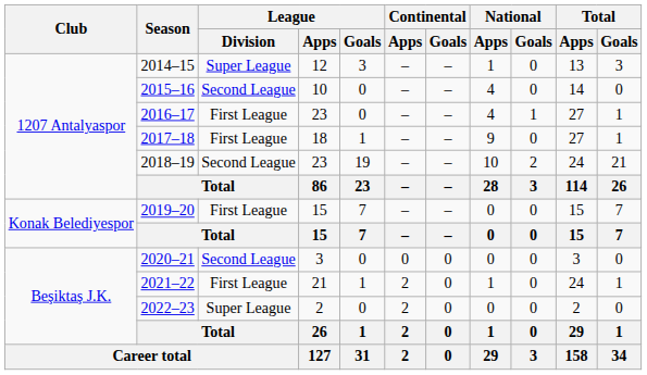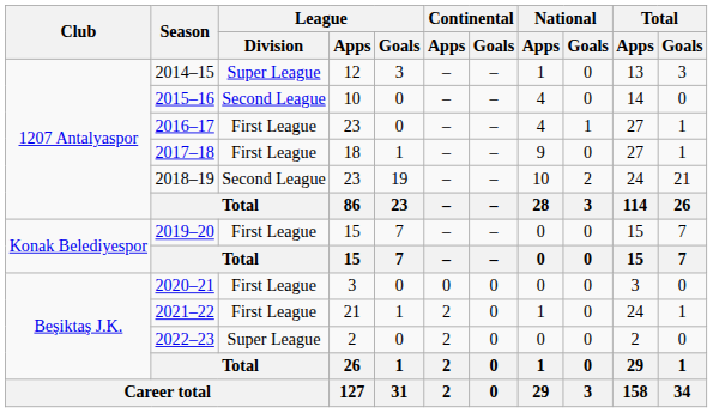 <table class="wikitable" style="text-align: center;">
 <tr>
 <th rowspan=2>Club</th>
 <th rowspan=2>Season</th>
 <th colspan=3>League</th>
 <th colspan=2>Continental</th>
 <th colspan=2>National</th>
 <th colspan=2>Total</th>
 </tr>
 <tr>
 <th>Division</th>
 <th>Apps</th>
 <th>Goals</th>
 <th>Apps</th>
 <th>Goals</th>
 <th>Apps</th>
 <th>Goals</th>
 <th>Apps</th>
 <th>Goals</th>
 </tr>
 <tr>
 <td rowspan=6><a href='#'>1207 Antalyaspor</a></td>
 <td>2014–15</td>
 <td><a href='#'>Super League</a></td>
 <td>12</td>
 <td>3</td>
 <td>–</td>
 <td>–</td>
 <td>1</td>
 <td>0</td>
 <td>13</td>
 <td>3</td>
 </tr>
 <tr>
 <td><a href='#'>2015–16</a></td>
 <td><a href='#'>Second League</a></td>
 <td>10</td>
 <td>0</td>
 <td>–</td>
 <td>–</td>
 <td>4</td>
 <td>0</td>
 <td>14</td>
 <td>0</td>
 </tr>
 <tr>
 <td><a href='#'>2016–17</a></td>
 <td>First League</td>
 <td>23</td>
 <td>0</td>
 <td>–</td>
 <td>–</td>
 <td>4</td>
 <td>1</td>
 <td>27</td>
 <td>1</td>
 </tr>
 <tr>
 <td><a href='#'>2017–18</a></td>
 <td>First League</td>
 <td>18</td>
 <td>1</td>
 <td>–</td>
 <td>–</td>
 <td>9</td>
 <td>0</td>
 <td>27</td>
 <td>1</td>
 </tr>
 <tr>
 <td>2018–19</td>
 <td>Second League</td>
 <td>23</td>
 <td>19</td>
 <td>–</td>
 <td>–</td>
 <td>10</td>
 <td>2</td>
 <td>24</td>
 <td>21</td>
 </tr>
 <tr>
 <th colspan=2>Total</th>
 <th>86</th>
 <th>23</th>
 <th>–</th>
 <th>–</th>
 <th>28</th>
 <th>3</th>
 <th>114</th>
 <th>26</th>
 </tr>
 <tr>
 <td rowspan=2><a href='#'>Konak Belediyespor</a></td>
 <td><a href='#'>2019–20</a></td>
 <td>First League</td>
 <td>15</td>
 <td>7</td>
 <td>–</td>
 <td>–</td>
 <td>0</td>
 <td>0</td>
 <td>15</td>
 <td>7</td>
 </tr>
 <tr>
 <th colspan=2>Total</th>
 <th>15</th>
 <th>7</th>
 <th>–</th>
 <th>–</th>
 <th>0</th>
 <th>0</th>
 <th>15</th>
 <th>7</th>
 </tr>
 <tr>
 <td rowspan=4><a href='#'>Beşiktaş J.K.</a></td>
 <td><a href='#'>2020–21</a></td>
-<td><a href='#'>Second League</a></td>
+<td>First League</td>
 <td>3</td>
 <td>0</td>
 <td>0</td>
 <td>0</td>
 <td>0</td>
 <td>0</td>
 <td>3</td>
 <td>0</td>
 </tr>
 <tr>
 <td><a href='#'>2021–22</a></td>
 <td>First League</td>
 <td>21</td>
 <td>1</td>
 <td>2</td>
 <td>0</td>
 <td>1</td>
 <td>0</td>
 <td>24</td>
 <td>1</td>
 </tr>
 <tr>
 <td><a href='#'>2022–23</a></td>
 <td>Super League</td>
 <td>2</td>
 <td>0</td>
 <td>2</td>
 <td>0</td>
 <td>0</td>
 <td>0</td>
 <td>2</td>
 <td>0</td>
 </tr>
 <tr>
 <th colspan=2>Total</th>
 <th>26</th>
 <th>1</th>
 <th>2</th>
 <th>0</th>
 <th>1</th>
 <th>0</th>
 <th>29</th>
 <th>1</th>
 </tr>
 <tr>
 <th colspan=3>Career total</th>
 <th>127</th>
 <th>31</th>
 <th>2</th>
 <th>0</th>
 <th>29</th>
 <th>3</th>
 <th>158</th>
 <th>34</th>
 </tr>
 </table>
